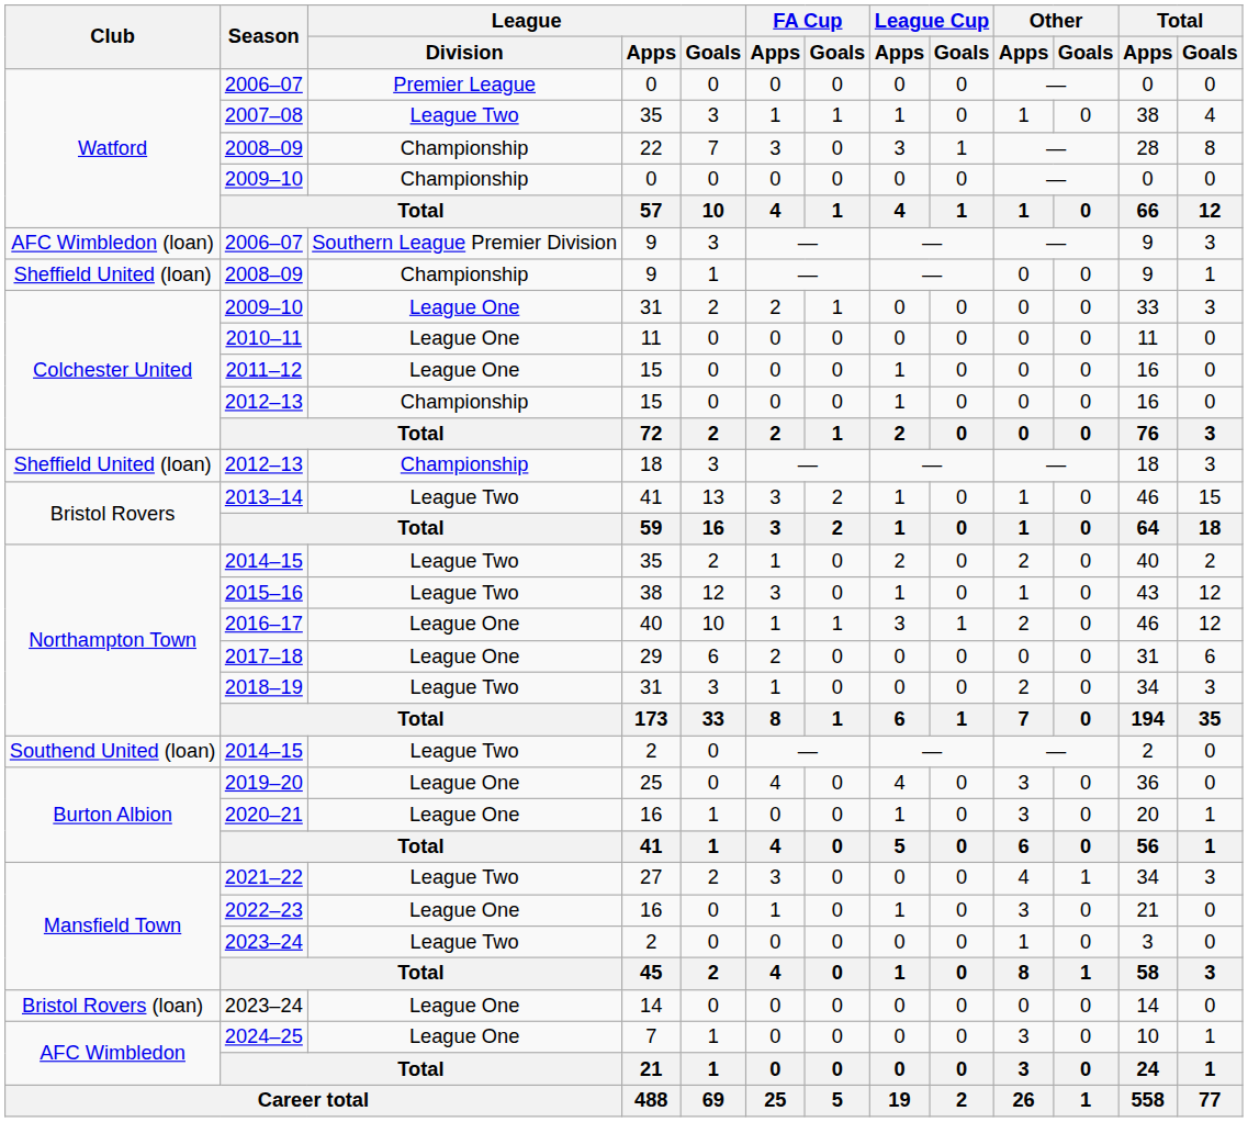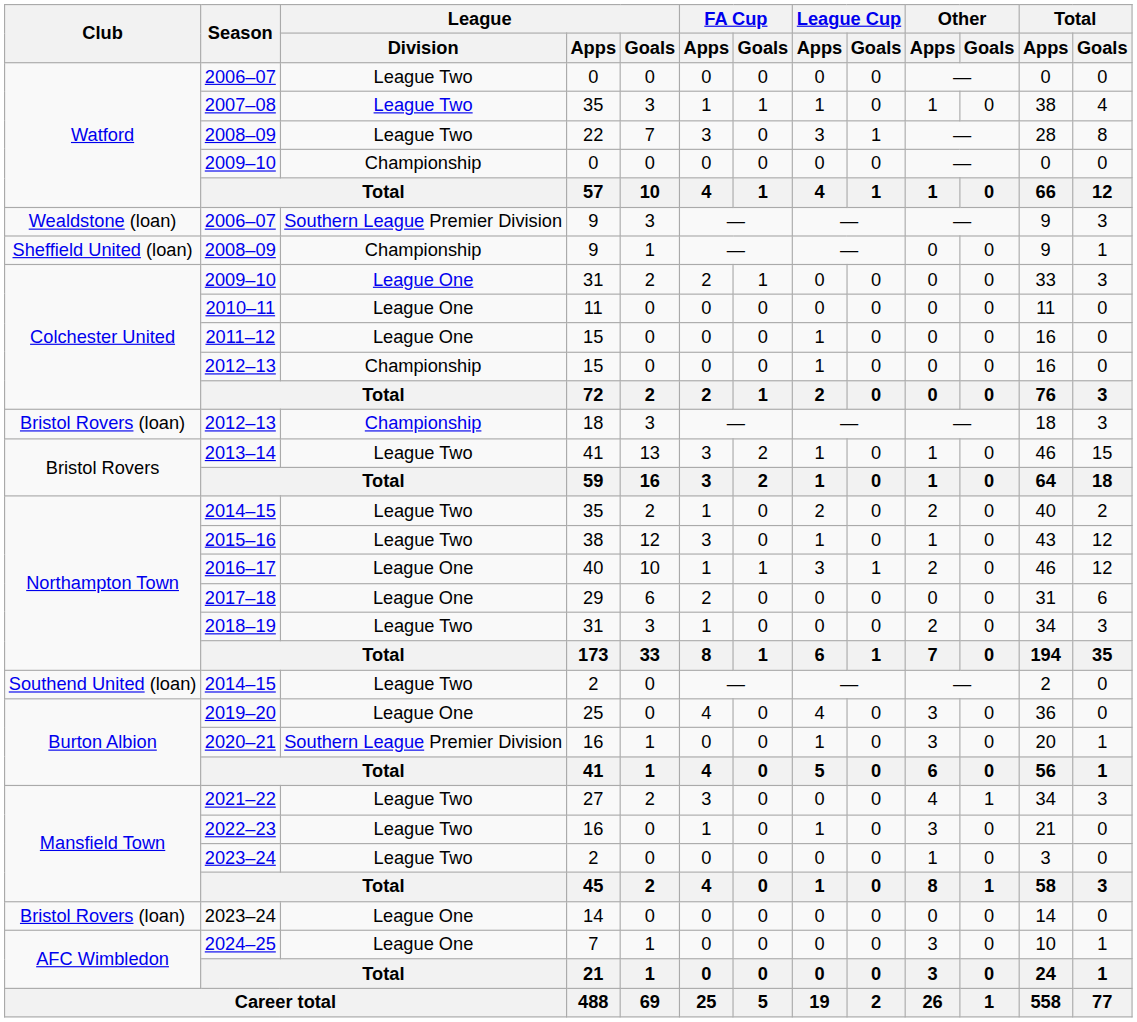 <table class=wikitable style=text-align:center>
 <tr>
 <th rowspan=2>Club</th>
 <th rowspan=2>Season</th>
 <th colspan=3>League</th>
 <th colspan=2><a href='#'>FA Cup</a></th>
 <th colspan=2><a href='#'>League Cup</a></th>
 <th colspan=2>Other</th>
 <th colspan=2>Total</th>
 </tr>
 <tr>
 <th>Division</th>
 <th>Apps</th>
 <th>Goals</th>
 <th>Apps</th>
 <th>Goals</th>
 <th>Apps</th>
 <th>Goals</th>
 <th>Apps</th>
 <th>Goals</th>
 <th>Apps</th>
 <th>Goals</th>
 </tr>
 <tr>
 <td rowspan="5"><a href='#'>Watford</a></td>
 <td><a href='#'>2006–07</a></td>
-<td><a href='#'>Premier League</a></td>
+<td>League Two</td>
 <td>0</td>
 <td>0</td>
 <td>0</td>
 <td>0</td>
 <td>0</td>
 <td>0</td>
 <td colspan="2">—</td>
 <td>0</td>
 <td>0</td>
 </tr>
 <tr>
 <td><a href='#'>2007–08</a></td>
 <td><a href='#'>League Two</a></td>
 <td>35</td>
 <td>3</td>
 <td>1</td>
 <td>1</td>
 <td>1</td>
 <td>0</td>
 <td>1</td>
 <td>0</td>
 <td>38</td>
 <td>4</td>
 </tr>
 <tr>
 <td><a href='#'>2008–09</a></td>
-<td>Championship</td>
+<td>League Two</td>
 <td>22</td>
 <td>7</td>
 <td>3</td>
 <td>0</td>
 <td>3</td>
 <td>1</td>
 <td colspan=2>—</td>
 <td>28</td>
 <td>8</td>
 </tr>
 <tr>
 <td><a href='#'>2009–10</a></td>
 <td>Championship</td>
 <td>0</td>
 <td>0</td>
 <td>0</td>
 <td>0</td>
 <td>0</td>
 <td>0</td>
 <td colspan=2>—</td>
 <td>0</td>
 <td>0</td>
 </tr>
 <tr>
 <th colspan=2>Total</th>
 <th>57</th>
 <th>10</th>
 <th>4</th>
 <th>1</th>
 <th>4</th>
 <th>1</th>
 <th>1</th>
 <th>0</th>
 <th>66</th>
 <th>12</th>
 </tr>
 <tr>
-<td><a href='#'>AFC Wimbledon</a> (loan)</td>
+<td><a href='#'>Wealdstone</a> (loan)</td>
 <td><a href='#'>2006–07</a></td>
 <td><a href='#'>Southern League</a> Premier Division</td>
 <td>9</td>
 <td>3</td>
 <td colspan="2">—</td>
 <td colspan="2">—</td>
 <td colspan="2">—</td>
 <td>9</td>
 <td>3</td>
 </tr>
 <tr>
 <td><a href='#'>Sheffield United</a> (loan)</td>
 <td><a href='#'>2008–09</a></td>
 <td>Championship</td>
 <td>9</td>
 <td>1</td>
 <td colspan=2>—</td>
 <td colspan=2>—</td>
 <td>0</td>
 <td>0</td>
 <td>9</td>
 <td>1</td>
 </tr>
 <tr>
 <td rowspan=5><a href='#'>Colchester United</a></td>
 <td><a href='#'>2009–10</a></td>
 <td><a href='#'>League One</a></td>
 <td>31</td>
 <td>2</td>
 <td>2</td>
 <td>1</td>
 <td>0</td>
 <td>0</td>
 <td>0</td>
 <td>0</td>
 <td>33</td>
 <td>3</td>
 </tr>
 <tr>
 <td><a href='#'>2010–11</a></td>
 <td>League One</td>
 <td>11</td>
 <td>0</td>
 <td>0</td>
 <td>0</td>
 <td>0</td>
 <td>0</td>
 <td>0</td>
 <td>0</td>
 <td>11</td>
 <td>0</td>
 </tr>
 <tr>
 <td><a href='#'>2011–12</a></td>
 <td>League One</td>
 <td>15</td>
 <td>0</td>
 <td>0</td>
 <td>0</td>
 <td>1</td>
 <td>0</td>
 <td>0</td>
 <td>0</td>
 <td>16</td>
 <td>0</td>
 </tr>
 <tr>
 <td><a href='#'>2012–13</a></td>
 <td>Championship</td>
 <td>15</td>
 <td>0</td>
 <td>0</td>
 <td>0</td>
 <td>1</td>
 <td>0</td>
 <td>0</td>
 <td>0</td>
 <td>16</td>
 <td>0</td>
 </tr>
 <tr>
 <th colspan=2>Total</th>
 <th>72</th>
 <th>2</th>
 <th>2</th>
 <th>1</th>
 <th>2</th>
 <th>0</th>
 <th>0</th>
 <th>0</th>
 <th>76</th>
 <th>3</th>
 </tr>
 <tr>
-<td><a href='#'>Sheffield United</a> (loan)</td>
+<td><a href='#'>Bristol Rovers</a> (loan)</td>
 <td><a href='#'>2012–13</a></td>
 <td><a href='#'>Championship</a></td>
 <td>18</td>
 <td>3</td>
 <td colspan=2>—</td>
 <td colspan=2>—</td>
 <td colspan=2>—</td>
 <td>18</td>
 <td>3</td>
 </tr>
 <tr>
 <td rowspan=2>Bristol Rovers</td>
 <td><a href='#'>2013–14</a></td>
 <td>League Two</td>
 <td>41</td>
 <td>13</td>
 <td>3</td>
 <td>2</td>
 <td>1</td>
 <td>0</td>
 <td>1</td>
 <td>0</td>
 <td>46</td>
 <td>15</td>
 </tr>
 <tr>
 <th colspan=2>Total</th>
 <th>59</th>
 <th>16</th>
 <th>3</th>
 <th>2</th>
 <th>1</th>
 <th>0</th>
 <th>1</th>
 <th>0</th>
 <th>64</th>
 <th>18</th>
 </tr>
 <tr>
 <td rowspan=6><a href='#'>Northampton Town</a></td>
 <td><a href='#'>2014–15</a></td>
 <td>League Two</td>
 <td>35</td>
 <td>2</td>
 <td>1</td>
 <td>0</td>
 <td>2</td>
 <td>0</td>
 <td>2</td>
 <td>0</td>
 <td>40</td>
 <td>2</td>
 </tr>
 <tr>
 <td><a href='#'>2015–16</a></td>
 <td>League Two</td>
 <td>38</td>
 <td>12</td>
 <td>3</td>
 <td>0</td>
 <td>1</td>
 <td>0</td>
 <td>1</td>
 <td>0</td>
 <td>43</td>
 <td>12</td>
 </tr>
 <tr>
 <td><a href='#'>2016–17</a></td>
 <td>League One</td>
 <td>40</td>
 <td>10</td>
 <td>1</td>
 <td>1</td>
 <td>3</td>
 <td>1</td>
 <td>2</td>
 <td>0</td>
 <td>46</td>
 <td>12</td>
 </tr>
 <tr>
 <td><a href='#'>2017–18</a></td>
 <td>League One</td>
 <td>29</td>
 <td>6</td>
 <td>2</td>
 <td>0</td>
 <td>0</td>
 <td>0</td>
 <td>0</td>
 <td>0</td>
 <td>31</td>
 <td>6</td>
 </tr>
 <tr>
 <td><a href='#'>2018–19</a></td>
 <td>League Two</td>
 <td>31</td>
 <td>3</td>
 <td>1</td>
 <td>0</td>
 <td>0</td>
 <td>0</td>
 <td>2</td>
 <td>0</td>
 <td>34</td>
 <td>3</td>
 </tr>
 <tr>
 <th colspan=2>Total</th>
 <th>173</th>
 <th>33</th>
 <th>8</th>
 <th>1</th>
 <th>6</th>
 <th>1</th>
 <th>7</th>
 <th>0</th>
 <th>194</th>
 <th>35</th>
 </tr>
 <tr>
 <td><a href='#'>Southend United</a> (loan)</td>
 <td><a href='#'>2014–15</a></td>
 <td>League Two</td>
 <td>2</td>
 <td>0</td>
 <td colspan=2>—</td>
 <td colspan=2>—</td>
 <td colspan=2>—</td>
 <td>2</td>
 <td>0</td>
 </tr>
 <tr>
 <td rowspan=3><a href='#'>Burton Albion</a></td>
 <td><a href='#'>2019–20</a></td>
 <td>League One</td>
 <td>25</td>
 <td>0</td>
 <td>4</td>
 <td>0</td>
 <td>4</td>
 <td>0</td>
 <td>3</td>
 <td>0</td>
 <td>36</td>
 <td>0</td>
 </tr>
 <tr>
 <td><a href='#'>2020–21</a></td>
-<td>League One</td>
+<td><a href='#'>Southern League</a> Premier Division</td>
 <td>16</td>
 <td>1</td>
 <td>0</td>
 <td>0</td>
 <td>1</td>
 <td>0</td>
 <td>3</td>
 <td>0</td>
 <td>20</td>
 <td>1</td>
 </tr>
 <tr>
 <th colspan=2>Total</th>
 <th>41</th>
 <th>1</th>
 <th>4</th>
 <th>0</th>
 <th>5</th>
 <th>0</th>
 <th>6</th>
 <th>0</th>
 <th>56</th>
 <th>1</th>
 </tr>
 <tr>
 <td rowspan="4"><a href='#'>Mansfield Town</a></td>
 <td><a href='#'>2021–22</a></td>
 <td>League Two</td>
 <td>27</td>
 <td>2</td>
 <td>3</td>
 <td>0</td>
 <td>0</td>
 <td>0</td>
 <td>4</td>
 <td>1</td>
 <td>34</td>
 <td>3</td>
 </tr>
 <tr>
 <td><a href='#'>2022–23</a></td>
-<td>League One</td>
+<td>League Two</td>
 <td>16</td>
 <td>0</td>
 <td>1</td>
 <td>0</td>
 <td>1</td>
 <td>0</td>
 <td>3</td>
 <td>0</td>
 <td>21</td>
 <td>0</td>
 </tr>
 <tr>
 <td><a href='#'>2023–24</a></td>
 <td>League Two</td>
 <td>2</td>
 <td>0</td>
 <td>0</td>
 <td>0</td>
 <td>0</td>
 <td>0</td>
 <td>1</td>
 <td>0</td>
 <td>3</td>
 <td>0</td>
 </tr>
 <tr>
 <th colspan="2">Total</th>
 <th>45</th>
 <th>2</th>
 <th>4</th>
 <th>0</th>
 <th>1</th>
 <th>0</th>
 <th>8</th>
 <th>1</th>
 <th>58</th>
 <th>3</th>
 </tr>
 <tr>
 <td><a href='#'>Bristol Rovers</a> (loan)</td>
 <td>2023–24</td>
 <td>League One</td>
 <td>14</td>
 <td>0</td>
 <td>0</td>
 <td>0</td>
 <td>0</td>
 <td>0</td>
 <td>0</td>
 <td>0</td>
 <td>14</td>
 <td>0</td>
 </tr>
 <tr>
 <td rowspan="2"><a href='#'>AFC Wimbledon</a></td>
 <td><a href='#'>2024–25</a></td>
 <td>League One</td>
 <td>7</td>
 <td>1</td>
 <td>0</td>
 <td>0</td>
 <td>0</td>
 <td>0</td>
 <td>3</td>
 <td>0</td>
 <td>10</td>
 <td>1</td>
 </tr>
 <tr>
 <th colspan="2">Total</th>
 <th>21</th>
 <th>1</th>
 <th>0</th>
 <th>0</th>
 <th>0</th>
 <th>0</th>
 <th>3</th>
 <th>0</th>
 <th>24</th>
 <th>1</th>
 </tr>
 <tr>
 <th colspan="3">Career total</th>
 <th>488</th>
 <th>69</th>
 <th>25</th>
 <th>5</th>
 <th>19</th>
 <th>2</th>
 <th>26</th>
 <th>1</th>
 <th>558</th>
 <th>77</th>
 </tr>
 </table>
